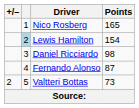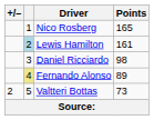 <table class="wikitable" style="font-size: 85%;">
 <tr>
 <th scope="col">+/–</th>
 <th scope="col"></th>
 <th scope="col">Driver</th>
 <th scope="col">Points</th>
 </tr>
 <tr>
 <td align="left"></td>
 <td align="center">1</td>
 <td> <a href='#'>Nico Rosberg</a></td>
 <td>165</td>
 </tr>
 <tr>
 <td align="left"></td>
 <td align="center" style="background: lightblue;">2</td>
 <td> <a href='#'>Lewis Hamilton</a></td>
-<td>154</td>
+<td>161</td>
 </tr>
 <tr>
 <td align="left"></td>
 <td align="center">3</td>
 <td> <a href='#'>Daniel Ricciardo</a></td>
 <td>98</td>
 </tr>
 <tr>
 <td align="left"></td>
-<td align="center">4</td>
+<td align="center" style="background: khaki;">4</td>
 <td> <a href='#'>Fernando Alonso</a></td>
-<td>87</td>
+<td>89</td>
 </tr>
 <tr>
 <td align="left"> 2</td>
 <td align="center">5</td>
 <td> <a href='#'>Valtteri Bottas</a></td>
 <td>73</td>
 </tr>
 <tr>
 <th colspan=4>Source:</th>
 </tr>
 </table>
